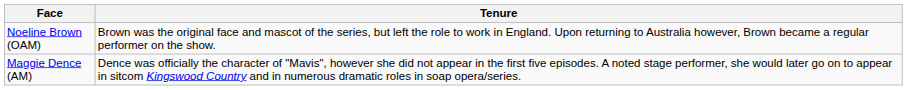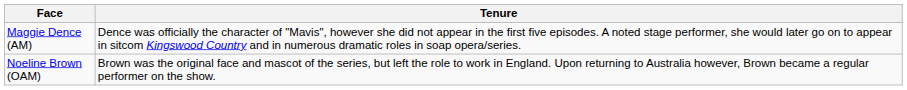 <table class="wikitable">
 <tr>
 <th>Face</th>
 <th>Tenure</th>
 </tr>
 <tr>
+<td><a href='#'>Maggie Dence</a> (AM)</td>
+<td>Dence was officially the character of "Mavis", however she did not appear in the first five episodes. A noted stage performer, she would later go on to appear in sitcom <em><a href='#'>Kingswood Country</a></em> and in numerous dramatic roles in soap opera/series.</td>
+</tr>
+<tr>
 <td><a href='#'>Noeline Brown</a> (OAM)</td>
 <td>Brown was the original face and mascot of the series, but left the role to work in England. Upon returning to Australia however, Brown became a regular performer on the show.</td>
 </tr>
-<tr>
-<td><a href='#'>Maggie Dence</a> (AM)</td>
-<td>Dence was officially the character of "Mavis", however she did not appear in the first five episodes. A noted stage performer, she would later go on to appear in sitcom <em><a href='#'>Kingswood Country</a></em> and in numerous dramatic roles in soap opera/series.</td>
-</tr>
 </table>
